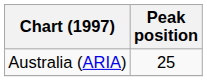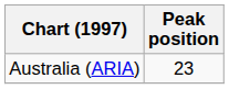 <table class="wikitable">
 <tr>
 <th>Chart (1997)</th>
 <th>Peak<br>position</th>
 </tr>
 <tr>
 <td>Australia (<a href='#'>ARIA</a>)</td>
-<td align="center">25</td>
+<td align="center">23</td>
 </tr>
 <tr>
 </tr>
 </table>
